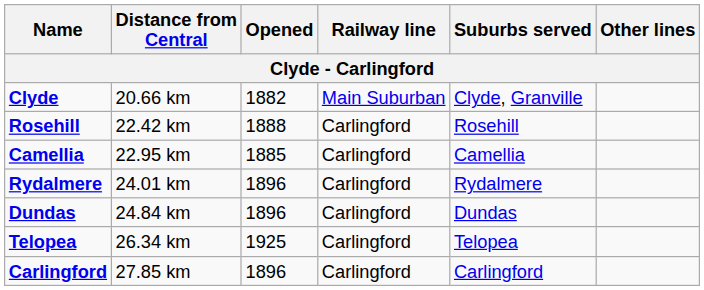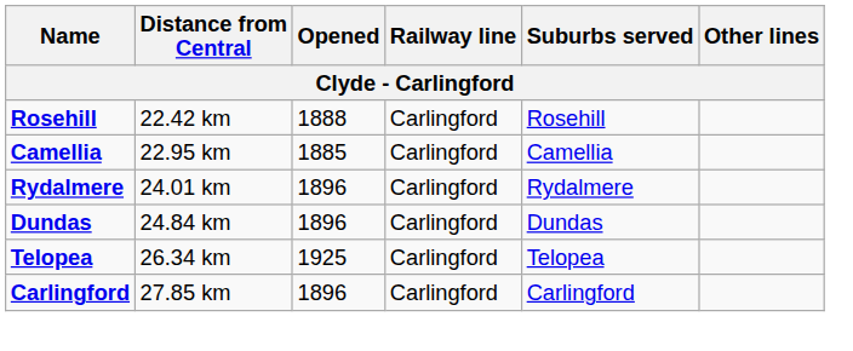 <table class="wikitable" style="font-size:95%; text-align:left;">
 <tr>
 <th>Name</th>
 <th>Distance from<br><a href='#'>Central</a><br></th>
 <th>Opened<br></th>
 <th>Railway line</th>
 <th>Suburbs served</th>
 <th>Other lines</th>
 </tr>
 <tr>
 <th colspan=6 style=background:#><span>Clyde - Carlingford</span></th>
-</tr>
-<tr>
-<td><strong><a href='#'>Clyde</a></strong></td>
-<td>20.66 km</td>
-<td>1882</td>
-<td><a href='#'>Main Suburban</a></td>
-<td><a href='#'>Clyde</a>, <a href='#'>Granville</a></td>
-<td></td>
 </tr>
 <tr>
 <td><strong><a href='#'>Rosehill</a></strong></td>
 <td>22.42 km</td>
 <td>1888</td>
 <td>Carlingford</td>
 <td><a href='#'>Rosehill</a></td>
 <td></td>
 </tr>
 <tr>
 <td><strong><a href='#'>Camellia</a></strong></td>
 <td>22.95 km</td>
 <td>1885</td>
 <td>Carlingford</td>
 <td><a href='#'>Camellia</a></td>
 <td></td>
 </tr>
 <tr>
 <td><strong><a href='#'>Rydalmere</a></strong></td>
 <td>24.01 km</td>
 <td>1896</td>
 <td>Carlingford</td>
 <td><a href='#'>Rydalmere</a></td>
 <td></td>
 </tr>
 <tr>
 <td><strong><a href='#'>Dundas</a></strong></td>
 <td>24.84 km</td>
 <td>1896</td>
 <td>Carlingford</td>
 <td><a href='#'>Dundas</a></td>
 <td></td>
 </tr>
 <tr>
 <td><strong><a href='#'>Telopea</a></strong></td>
 <td>26.34 km</td>
 <td>1925</td>
 <td>Carlingford</td>
 <td><a href='#'>Telopea</a></td>
 <td></td>
 </tr>
 <tr>
 <td><strong><a href='#'>Carlingford</a></strong></td>
 <td>27.85 km</td>
 <td>1896</td>
 <td>Carlingford</td>
 <td><a href='#'>Carlingford</a></td>
 <td></td>
 </tr>
 </table>
